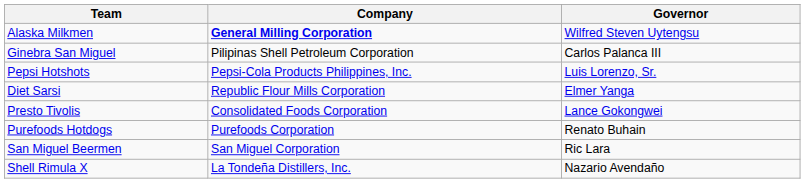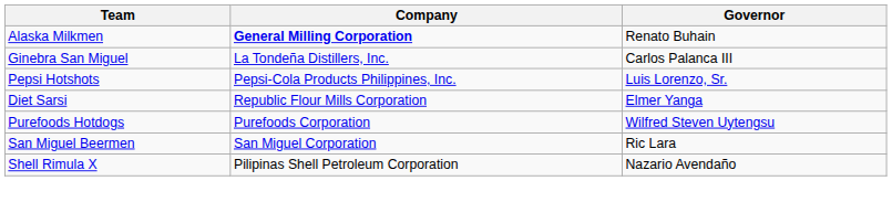 <table class="wikitable sortable" style="font-size:85%; width:70%">
 <tr>
 <th>Team</th>
 <th>Company</th>
 <th>Governor</th>
 </tr>
 <tr>
 <td><a href='#'>Alaska Milkmen</a></td>
 <td><strong><a href='#'>General Milling Corporation</a></strong></td>
-<td><a href='#'>Wilfred Steven Uytengsu</a></td>
+<td>Renato Buhain</td>
 </tr>
 <tr>
 <td><a href='#'>Ginebra San Miguel</a></td>
-<td>Pilipinas Shell Petroleum Corporation</td>
+<td><a href='#'>La Tondeña Distillers, Inc.</a></td>
 <td>Carlos Palanca III</td>
 </tr>
 <tr>
 <td><a href='#'>Pepsi Hotshots</a></td>
 <td><a href='#'>Pepsi-Cola Products Philippines, Inc.</a></td>
 <td><a href='#'>Luis Lorenzo, Sr.</a></td>
 </tr>
 <tr>
 <td><a href='#'>Diet Sarsi</a></td>
 <td><a href='#'>Republic Flour Mills Corporation</a></td>
 <td><a href='#'>Elmer Yanga</a></td>
 </tr>
 <tr>
-<td><a href='#'>Presto Tivolis</a></td>
-<td><a href='#'>Consolidated Foods Corporation</a></td>
-<td><a href='#'>Lance Gokongwei</a></td>
-</tr>
-<tr>
 <td><a href='#'>Purefoods Hotdogs</a></td>
 <td><a href='#'>Purefoods Corporation</a></td>
-<td>Renato Buhain</td>
+<td><a href='#'>Wilfred Steven Uytengsu</a></td>
 </tr>
 <tr>
 <td><a href='#'>San Miguel Beermen</a></td>
 <td><a href='#'>San Miguel Corporation</a></td>
 <td>Ric Lara</td>
 </tr>
 <tr>
 <td><a href='#'>Shell Rimula X</a></td>
-<td><a href='#'>La Tondeña Distillers, Inc.</a></td>
+<td>Pilipinas Shell Petroleum Corporation</td>
 <td>Nazario Avendaño</td>
 </tr>
 </table>
